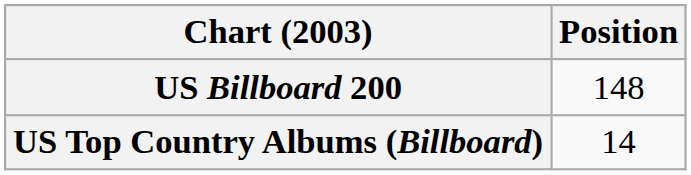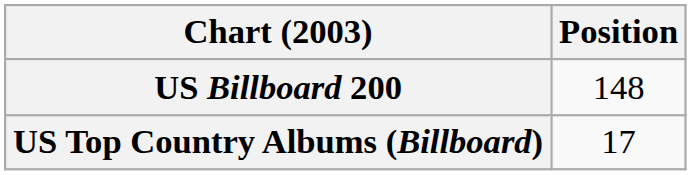 <table class="wikitable sortable plainrowheaders" style="text-align:center">
 <tr>
 <th scope="col">Chart (2003)</th>
 <th scope="col">Position</th>
 </tr>
 <tr>
 <th scope="row">US <em>Billboard</em> 200</th>
 <td>148</td>
 </tr>
 <tr>
 <th scope="row">US Top Country Albums (<em>Billboard</em>)</th>
-<td>14</td>
+<td>17</td>
 </tr>
 </table>
